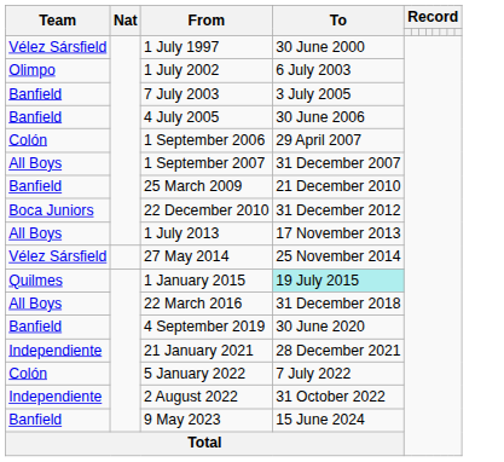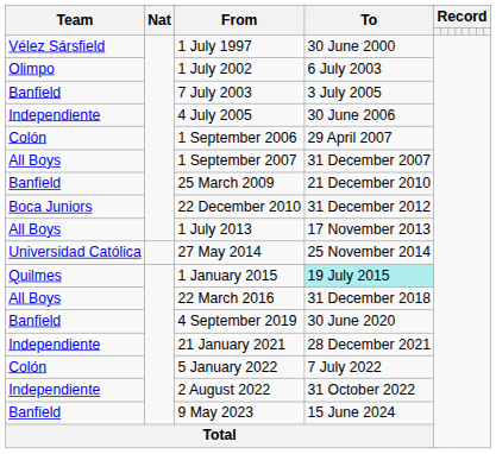 <table class="wikitable" style="text-align: center">
 <tr>
 <th rowspan="2">Team</th>
 <th rowspan="2">Nat</th>
 <th rowspan="2">From</th>
 <th rowspan="2">To</th>
 <th colspan="8">Record</th>
 </tr>
 <tr>
 <th></th>
 <th></th>
 <th></th>
 <th></th>
 <th></th>
 <th></th>
 <th></th>
 <th></th>
 </tr>
 <tr>
 <td align=left><a href='#'>Vélez Sársfield</a></td>
 <td rowspan=9></td>
 <td align=left>1 July 1997</td>
 <td align=left>30 June 2000<br></td>
 </tr>
 <tr>
 <td align=left><a href='#'>Olimpo</a></td>
 <td align=left>1 July 2002</td>
 <td align=left>6 July 2003<br></td>
 </tr>
 <tr>
 <td align=left><a href='#'>Banfield</a></td>
 <td align=left>7 July 2003</td>
 <td align=left>3 July 2005<br></td>
 </tr>
 <tr>
-<td align=left><a href='#'>Banfield</a></td>
+<td align=left><a href='#'>Independiente</a></td>
 <td align=left>4 July 2005</td>
 <td align=left>30 June 2006<br></td>
 </tr>
 <tr>
 <td align=left><a href='#'>Colón</a></td>
 <td align=left>1 September 2006</td>
 <td align=left>29 April 2007<br></td>
 </tr>
 <tr>
 <td align=left><a href='#'>All Boys</a></td>
 <td align=left>1 September 2007</td>
 <td align=left>31 December 2007<br></td>
 </tr>
 <tr>
 <td align=left><a href='#'>Banfield</a></td>
 <td align=left>25 March 2009</td>
 <td align=left>21 December 2010<br></td>
 </tr>
 <tr>
 <td align=left><a href='#'>Boca Juniors</a></td>
 <td align=left>22 December 2010</td>
 <td align=left>31 December 2012<br></td>
 </tr>
 <tr>
 <td align=left><a href='#'>All Boys</a></td>
 <td align=left>1 July 2013</td>
 <td align=left>17 November 2013<br></td>
 </tr>
 <tr>
-<td align=left><a href='#'>Vélez Sársfield</a></td>
+<td align=left><a href='#'>Universidad Católica</a></td>
 <td></td>
 <td align=left>27 May 2014</td>
 <td align=left>25 November 2014<br></td>
 </tr>
 <tr>
 <td align=left><a href='#'>Quilmes</a></td>
 <td rowspan=7></td>
 <td align=left>1 January 2015</td>
 <td align=left style="background: paleturquoise;">19 July 2015<br></td>
 </tr>
 <tr>
 <td align=left><a href='#'>All Boys</a></td>
 <td align=left>22 March 2016</td>
 <td align=left>31 December 2018<br></td>
 </tr>
 <tr>
 <td align=left><a href='#'>Banfield</a></td>
 <td align=left>4 September 2019</td>
 <td align=left>30 June 2020<br></td>
 </tr>
 <tr>
 <td align=left><a href='#'>Independiente</a></td>
 <td align=left>21 January 2021</td>
 <td align=left>28 December 2021<br></td>
 </tr>
 <tr>
 <td align=left><a href='#'>Colón</a></td>
 <td align=left>5 January 2022</td>
 <td align=left>7 July 2022<br></td>
 </tr>
 <tr>
 <td align=left><a href='#'>Independiente</a></td>
 <td align=left>2 August 2022</td>
 <td align=left>31 October 2022<br></td>
 </tr>
 <tr>
 <td align=left><a href='#'>Banfield</a></td>
 <td align=left>9 May 2023</td>
 <td align=left>15 June 2024<br></td>
 </tr>
 <tr>
 <th colspan="4">Total<br></th>
 </tr>
 </table>
